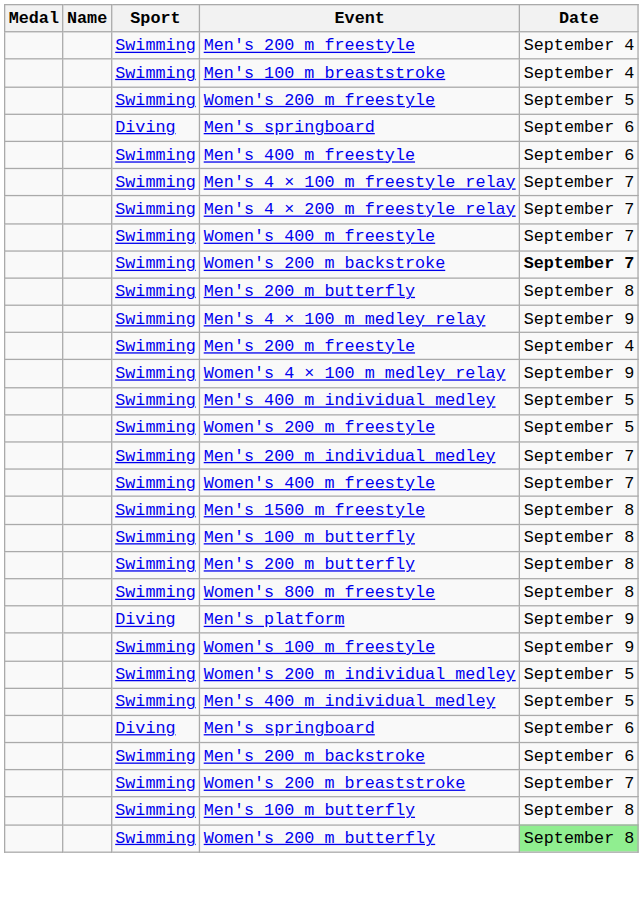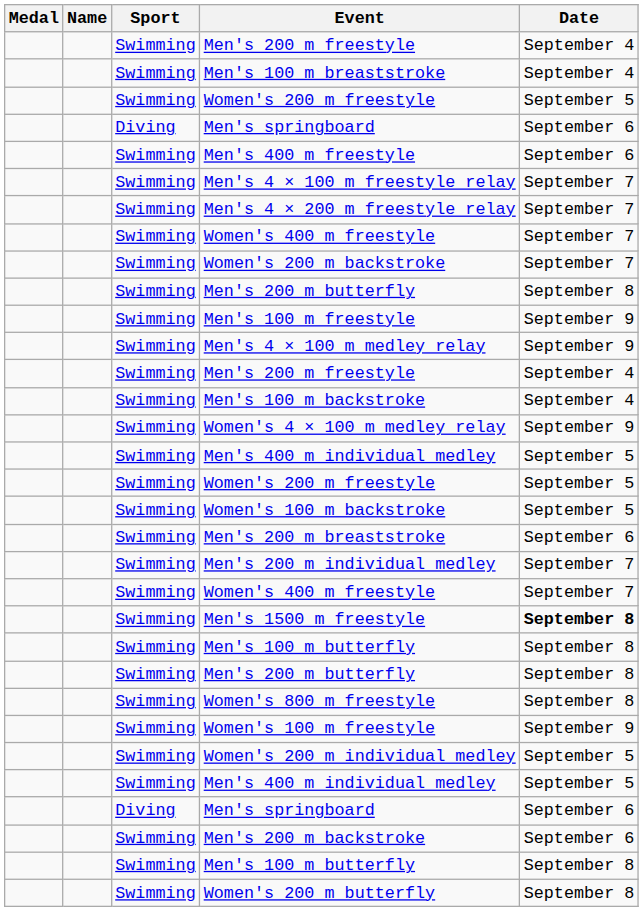 <table class="wikitable sortable">
 <tr>
 <th>Medal</th>
 <th>Name</th>
 <th>Sport</th>
 <th>Event</th>
 <th>Date</th>
 </tr>
 <tr>
 <td></td>
 <td></td>
 <td><a href='#'>Swimming</a></td>
 <td><a href='#'>Men's 200 m freestyle</a></td>
 <td>September 4</td>
 </tr>
 <tr>
 <td></td>
 <td></td>
 <td><a href='#'>Swimming</a></td>
 <td><a href='#'>Men's 100 m breaststroke</a></td>
 <td>September 4</td>
 </tr>
 <tr>
 <td></td>
 <td></td>
 <td><a href='#'>Swimming</a></td>
 <td><a href='#'>Women's 200 m freestyle</a></td>
 <td>September 5</td>
 </tr>
 <tr>
 <td></td>
 <td></td>
 <td><a href='#'>Diving</a></td>
 <td><a href='#'>Men's springboard</a></td>
 <td>September 6</td>
 </tr>
 <tr>
 <td></td>
 <td></td>
 <td><a href='#'>Swimming</a></td>
 <td><a href='#'>Men's 400 m freestyle</a></td>
 <td>September 6</td>
 </tr>
 <tr>
 <td></td>
 <td><br></td>
 <td><a href='#'>Swimming</a></td>
 <td><a href='#'>Men's 4 × 100 m freestyle relay</a></td>
 <td>September 7</td>
 </tr>
 <tr>
 <td></td>
 <td><br></td>
 <td><a href='#'>Swimming</a></td>
 <td><a href='#'>Men's 4 × 200 m freestyle relay</a></td>
 <td>September 7</td>
 </tr>
 <tr>
 <td></td>
 <td></td>
 <td><a href='#'>Swimming</a></td>
 <td><a href='#'>Women's 400 m freestyle</a></td>
 <td>September 7</td>
 </tr>
 <tr>
 <td></td>
 <td></td>
 <td><a href='#'>Swimming</a></td>
 <td><a href='#'>Women's 200 m backstroke</a></td>
-<td><strong>September 7</strong></td>
+<td>September 7</td>
 </tr>
 <tr>
 <td></td>
 <td></td>
 <td><a href='#'>Swimming</a></td>
 <td><a href='#'>Men's 200 m butterfly</a></td>
 <td>September 8</td>
+</tr>
+<tr>
+<td></td>
+<td></td>
+<td><a href='#'>Swimming</a></td>
+<td><a href='#'>Men's 100 m freestyle</a></td>
+<td>September 9</td>
 </tr>
 <tr>
 <td></td>
 <td><br></td>
 <td><a href='#'>Swimming</a></td>
 <td><a href='#'>Men's 4 × 100 m medley relay</a></td>
 <td>September 9</td>
 </tr>
 <tr>
 <td></td>
 <td></td>
 <td><a href='#'>Swimming</a></td>
 <td><a href='#'>Men's 200 m freestyle</a></td>
+<td>September 4</td>
+</tr>
+<tr>
+<td></td>
+<td></td>
+<td><a href='#'>Swimming</a></td>
+<td><a href='#'>Men's 100 m backstroke</a></td>
 <td>September 4</td>
 </tr>
 <tr>
 <td></td>
 <td><br></td>
 <td><a href='#'>Swimming</a></td>
 <td><a href='#'>Women's 4 × 100 m medley relay</a></td>
 <td>September 9</td>
 </tr>
 <tr>
 <td></td>
 <td></td>
 <td><a href='#'>Swimming</a></td>
 <td><a href='#'>Men's 400 m individual medley</a></td>
 <td>September 5</td>
 </tr>
 <tr>
 <td></td>
 <td></td>
 <td><a href='#'>Swimming</a></td>
 <td><a href='#'>Women's 200 m freestyle</a></td>
 <td>September 5</td>
 </tr>
 <tr>
 <td></td>
 <td></td>
 <td><a href='#'>Swimming</a></td>
+<td><a href='#'>Women's 100 m backstroke</a></td>
+<td>September 5</td>
+</tr>
+<tr>
+<td></td>
+<td></td>
+<td><a href='#'>Swimming</a></td>
+<td><a href='#'>Men's 200 m breaststroke</a></td>
+<td>September 6</td>
+</tr>
+<tr>
+<td></td>
+<td></td>
+<td><a href='#'>Swimming</a></td>
 <td><a href='#'>Men's 200 m individual medley</a></td>
 <td>September 7</td>
 </tr>
 <tr>
 <td></td>
 <td></td>
 <td><a href='#'>Swimming</a></td>
 <td><a href='#'>Women's 400 m freestyle</a></td>
 <td>September 7</td>
 </tr>
 <tr>
 <td></td>
 <td></td>
 <td><a href='#'>Swimming</a></td>
 <td><a href='#'>Men's 1500 m freestyle</a></td>
-<td>September 8</td>
+<td><strong>September 8</strong></td>
 </tr>
 <tr>
 <td></td>
 <td></td>
 <td><a href='#'>Swimming</a></td>
 <td><a href='#'>Men's 100 m butterfly</a></td>
 <td>September 8</td>
 </tr>
 <tr>
 <td></td>
 <td></td>
 <td><a href='#'>Swimming</a></td>
 <td><a href='#'>Men's 200 m butterfly</a></td>
 <td>September 8</td>
 </tr>
 <tr>
 <td></td>
 <td></td>
 <td><a href='#'>Swimming</a></td>
 <td><a href='#'>Women's 800 m freestyle</a></td>
 <td>September 8</td>
-</tr>
-<tr>
-<td></td>
-<td></td>
-<td><a href='#'>Diving</a></td>
-<td><a href='#'>Men's platform</a></td>
-<td>September 9</td>
 </tr>
 <tr>
 <td></td>
 <td></td>
 <td><a href='#'>Swimming</a></td>
 <td><a href='#'>Women's 100 m freestyle</a></td>
 <td>September 9</td>
 </tr>
 <tr>
 <td></td>
 <td></td>
 <td><a href='#'>Swimming</a></td>
 <td><a href='#'>Women's 200 m individual medley</a></td>
 <td>September 5</td>
 </tr>
 <tr>
 <td></td>
 <td></td>
 <td><a href='#'>Swimming</a></td>
 <td><a href='#'>Men's 400 m individual medley</a></td>
 <td>September 5</td>
 </tr>
 <tr>
 <td></td>
 <td></td>
 <td><a href='#'>Diving</a></td>
 <td><a href='#'>Men's springboard</a></td>
 <td>September 6</td>
 </tr>
 <tr>
 <td></td>
 <td></td>
 <td><a href='#'>Swimming</a></td>
 <td><a href='#'>Men's 200 m backstroke</a></td>
 <td>September 6</td>
 </tr>
 <tr>
 <td></td>
 <td></td>
 <td><a href='#'>Swimming</a></td>
-<td><a href='#'>Women's 200 m breaststroke</a></td>
-<td>September 7</td>
-</tr>
-<tr>
-<td></td>
-<td></td>
-<td><a href='#'>Swimming</a></td>
 <td><a href='#'>Men's 100 m butterfly</a></td>
 <td>September 8</td>
 </tr>
 <tr>
 <td></td>
 <td></td>
 <td><a href='#'>Swimming</a></td>
 <td><a href='#'>Women's 200 m butterfly</a></td>
-<td style="background: lightgreen;">September 8</td>
+<td>September 8</td>
 </tr>
 </table>
